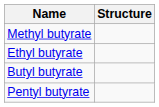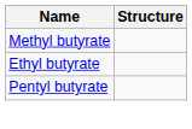 <table class="wikitable skin-invert-image">
 <tr>
 <th>Name</th>
 <th>Structure</th>
 </tr>
 <tr>
 <td><a href='#'>Methyl butyrate</a></td>
 <td></td>
 </tr>
 <tr>
 <td><a href='#'>Ethyl butyrate</a></td>
 <td></td>
 </tr>
 <tr>
-<td><a href='#'>Butyl butyrate</a></td>
-<td></td>
-</tr>
-<tr>
 <td><a href='#'>Pentyl butyrate</a></td>
 <td></td>
 </tr>
 </table>
